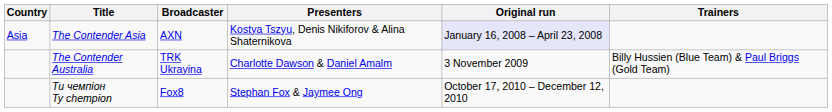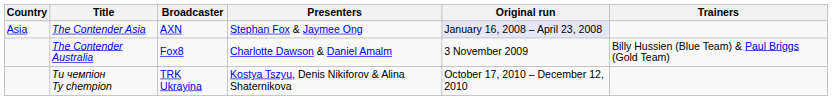 <table class="wikitable">
 <tr>
 <th>Country</th>
 <th>Title</th>
 <th>Broadcaster</th>
 <th>Presenters</th>
 <th>Original run</th>
 <th>Trainers</th>
 </tr>
 <tr>
 <td><a href='#'>Asia</a></td>
 <td><em><a href='#'>The Contender Asia</a></em></td>
 <td><a href='#'>AXN</a></td>
-<td><a href='#'>Kostya Tszyu</a>, Denis Nikiforov & Alina Shaternikova</td>
+<td><a href='#'>Stephan Fox</a> & <a href='#'>Jaymee Ong</a></td>
 <td style="background: lavender;">January 16, 2008 – April 23, 2008</td>
 <td></td>
 </tr>
 <tr>
 <td></td>
 <td><em><a href='#'>The Contender Australia</a></em></td>
-<td><a href='#'>TRK Ukrayina</a></td>
+<td><a href='#'>Fox8</a></td>
 <td><a href='#'>Charlotte Dawson</a> & <a href='#'>Daniel Amalm</a></td>
 <td>3 November 2009</td>
 <td>Billy Hussien (Blue Team) & <a href='#'>Paul Briggs</a> (Gold Team)</td>
 </tr>
 <tr>
 <td></td>
 <td><em>Ти чемпіон</em><br><em>Ty chempion</em></td>
-<td><a href='#'>Fox8</a></td>
-<td><a href='#'>Stephan Fox</a> & <a href='#'>Jaymee Ong</a></td>
+<td><a href='#'>TRK Ukrayina</a></td>
+<td><a href='#'>Kostya Tszyu</a>, Denis Nikiforov & Alina Shaternikova</td>
 <td>October 17, 2010 – December 12, 2010</td>
 <td></td>
 </tr>
 </table>
